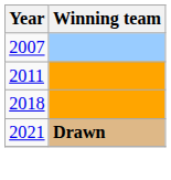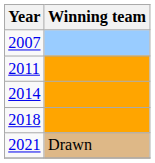 <table class="unsortable wikitable sticky-header static-row-numbers col1left col4left" >
 <tr>
 <th>Year</th>
 <th>Winning team</th>
 </tr>
 <tr>
 <td><a href='#'>2007</a></td>
 <td style="background:#99ccff"></td>
 </tr>
 <tr>
 <td><a href='#'>2011</a></td>
 <td style="background: Orange;"></td>
 </tr>
 <tr>
+<td><a href='#'>2014</a></td>
+<td style="background: Orange;"></td>
+</tr>
+<tr>
 <td><a href='#'>2018</a></td>
 <td style="background: Orange;"></td>
 </tr>
 <tr>
 <td><a href='#'>2021</a></td>
-<td style="background:#deb887"><strong>Drawn</strong></td>
+<td style="background:#deb887">Drawn</td>
 </tr>
 <tr>
 </tr>
 </table>
